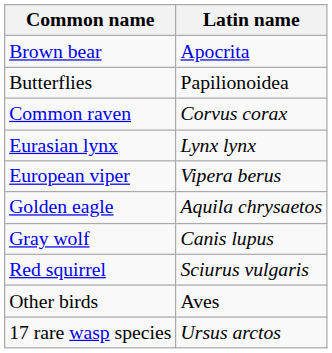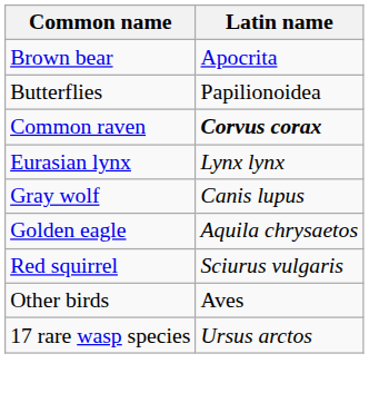 <table class="wikitable">
 <tr>
 <th>Common name</th>
 <th>Latin name</th>
 </tr>
 <tr>
 <td><a href='#'>Brown bear</a></td>
 <td><a href='#'>Apocrita</a></td>
 </tr>
 <tr>
 <td>Butterflies</td>
 <td>Papilionoidea</td>
 </tr>
 <tr>
 <td><a href='#'>Common raven</a></td>
-<td><em>Corvus corax</em></td>
+<td><strong><em>Corvus corax</em></strong></td>
 </tr>
 <tr>
 <td><a href='#'>Eurasian lynx</a></td>
 <td><em>Lynx lynx</em></td>
 </tr>
 <tr>
-<td><a href='#'>European viper</a></td>
-<td><em>Vipera berus</em></td>
+<td><a href='#'>Gray wolf</a></td>
+<td><em>Canis lupus</em></td>
 </tr>
 <tr>
 <td><a href='#'>Golden eagle</a></td>
 <td><em>Aquila chrysaetos</em></td>
-</tr>
-<tr>
-<td><a href='#'>Gray wolf</a></td>
-<td><em>Canis lupus</em></td>
 </tr>
 <tr>
 <td><a href='#'>Red squirrel</a></td>
 <td><em>Sciurus vulgaris</em></td>
 </tr>
 <tr>
 <td>Other birds</td>
 <td>Aves</td>
 </tr>
 <tr>
 <td>17 rare <a href='#'>wasp</a> species</td>
 <td><em>Ursus arctos</em></td>
 </tr>
 </table>
